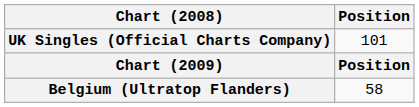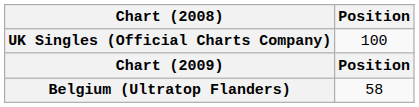 <table class="wikitable plainrowheaders">
 <tr>
 <th>Chart (2008)</th>
 <th>Position</th>
 </tr>
 <tr>
 <th scope="row">UK Singles (Official Charts Company)</th>
-<td style="text-align:center">101</td>
+<td style="text-align:center">100</td>
 </tr>
 <tr>
 <th>Chart (2009)</th>
 <th>Position</th>
 </tr>
 <tr>
 <th scope="row">Belgium (Ultratop Flanders)</th>
 <td style="text-align:center">58</td>
 </tr>
 </table>
